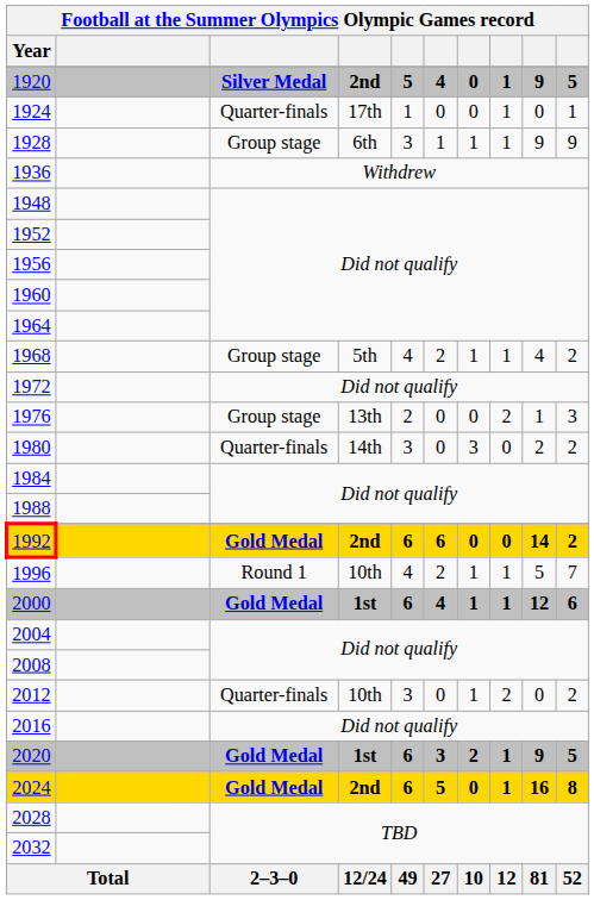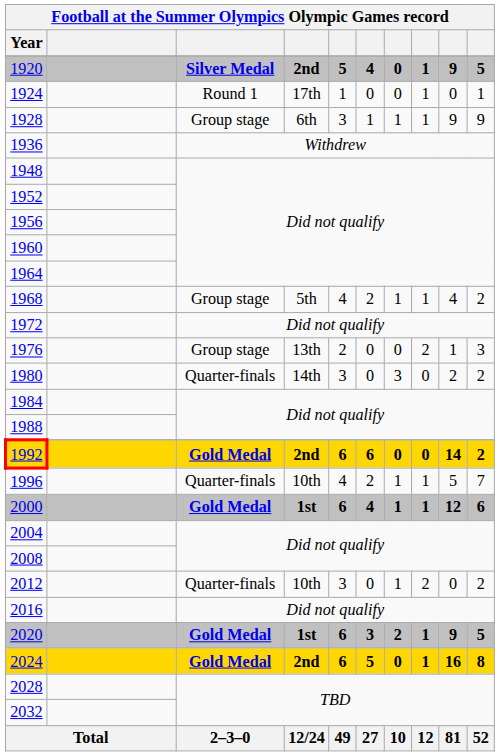 <table class="wikitable" style="text-align: center;">
 <tr>
 <th colspan=11><a href='#'>Football at the Summer Olympics</a> Olympic Games record</th>
 </tr>
 <tr>
 <th width=>Year</th>
 <th width=120px></th>
 <th width=100px></th>
 <th width=></th>
 <th width=20px></th>
 <th width=20px></th>
 <th width=20px></th>
 <th width=20px></th>
 <th width=20px></th>
 <th width=20px></th>
 </tr>
 <tr>
 </tr>
 <tr style="background:silver;">
 <td><a href='#'>1920</a></td>
 <td></td>
 <td><strong><a href='#'>Silver Medal</a></strong></td>
 <td><strong>2nd</strong></td>
 <td><strong>5</strong></td>
 <td><strong>4</strong></td>
 <td><strong>0</strong></td>
 <td><strong>1</strong></td>
 <td><strong>9</strong></td>
 <td><strong>5</strong></td>
 </tr>
 <tr>
 <td><a href='#'>1924</a></td>
 <td></td>
-<td>Quarter-finals</td>
+<td>Round 1</td>
 <td>17th</td>
 <td>1</td>
 <td>0</td>
 <td>0</td>
 <td>1</td>
 <td>0</td>
 <td>1</td>
 </tr>
 <tr>
 <td><a href='#'>1928</a></td>
 <td></td>
 <td>Group stage</td>
 <td>6th</td>
 <td>3</td>
 <td>1</td>
 <td>1</td>
 <td>1</td>
 <td>9</td>
 <td>9</td>
 </tr>
 <tr>
 <td><a href='#'>1936</a></td>
 <td></td>
 <td colspan="8"><em>Withdrew</em></td>
 </tr>
 <tr>
 <td><a href='#'>1948</a></td>
 <td></td>
 <td rowspan=5 colspan=8><em>Did not qualify</em></td>
 </tr>
 <tr>
 <td><a href='#'>1952</a></td>
 <td></td>
 </tr>
 <tr>
 <td><a href='#'>1956</a></td>
 <td></td>
 </tr>
 <tr>
 <td><a href='#'>1960</a></td>
 <td></td>
 </tr>
 <tr>
 <td><a href='#'>1964</a></td>
 <td></td>
 </tr>
 <tr>
 <td><a href='#'>1968</a></td>
 <td></td>
 <td>Group stage</td>
 <td>5th</td>
 <td>4</td>
 <td>2</td>
 <td>1</td>
 <td>1</td>
 <td>4</td>
 <td>2</td>
 </tr>
 <tr>
 <td><a href='#'>1972</a></td>
 <td></td>
 <td colspan="8"><em>Did not qualify</em></td>
 </tr>
 <tr>
 <td><a href='#'>1976</a></td>
 <td></td>
 <td>Group stage</td>
 <td>13th</td>
 <td>2</td>
 <td>0</td>
 <td>0</td>
 <td>2</td>
 <td>1</td>
 <td>3</td>
 </tr>
 <tr>
 <td><a href='#'>1980</a></td>
 <td></td>
 <td>Quarter-finals</td>
 <td>14th</td>
 <td>3</td>
 <td>0</td>
 <td>3</td>
 <td>0</td>
 <td>2</td>
 <td>2</td>
 </tr>
 <tr>
 <td><a href='#'>1984</a></td>
 <td></td>
 <td colspan="9" rowspan="2"><em>Did not qualify</em></td>
 </tr>
 <tr>
 <td><a href='#'>1988</a></td>
 <td></td>
 </tr>
 <tr>
 </tr>
 <tr style="background:gold;">
 <td style="border: 3px solid red"><a href='#'>1992</a></td>
 <td></td>
 <td><strong><a href='#'>Gold Medal</a></strong></td>
 <td><strong>2nd</strong></td>
 <td><strong>6</strong></td>
 <td><strong>6</strong></td>
 <td><strong>0</strong></td>
 <td><strong>0</strong></td>
 <td><strong>14</strong></td>
 <td><strong>2</strong></td>
 </tr>
 <tr>
 <td><a href='#'>1996</a></td>
 <td></td>
-<td>Round 1</td>
+<td>Quarter-finals</td>
 <td>10th</td>
 <td>4</td>
 <td>2</td>
 <td>1</td>
 <td>1</td>
 <td>5</td>
 <td>7</td>
 </tr>
 <tr style="background:silver;">
 <td><a href='#'>2000</a></td>
 <td></td>
 <td><strong><a href='#'>Gold Medal</a></strong></td>
 <td><strong>1st</strong></td>
 <td><strong>6</strong></td>
 <td><strong>4</strong></td>
 <td><strong>1</strong></td>
 <td><strong>1</strong></td>
 <td><strong>12</strong></td>
 <td><strong>6</strong></td>
 </tr>
 <tr>
 <td><a href='#'>2004</a></td>
 <td></td>
 <td colspan="8" rowspan="2"><em>Did not qualify</em></td>
 </tr>
 <tr>
 <td><a href='#'>2008</a></td>
 <td></td>
 </tr>
 <tr>
 <td><a href='#'>2012</a></td>
 <td></td>
 <td>Quarter-finals</td>
 <td>10th</td>
 <td>3</td>
 <td>0</td>
 <td>1</td>
 <td>2</td>
 <td>0</td>
 <td>2</td>
 </tr>
 <tr>
 <td><a href='#'>2016</a></td>
 <td></td>
 <td colspan="8"><em>Did not qualify</em></td>
 </tr>
 <tr>
 </tr>
 <tr style="background:silver;">
 <td><a href='#'>2020</a></td>
 <td></td>
 <td><strong><a href='#'>Gold Medal</a></strong></td>
 <td><strong>1st</strong></td>
 <td><strong>6</strong></td>
 <td><strong>3</strong></td>
 <td><strong>2</strong></td>
 <td><strong>1</strong></td>
 <td><strong>9</strong></td>
 <td><strong>5</strong></td>
 </tr>
 <tr style="background:gold;">
 <td><a href='#'>2024</a></td>
 <td></td>
 <td><strong><a href='#'>Gold Medal</a></strong></td>
 <td><strong>2nd</strong></td>
 <td><strong>6</strong></td>
 <td><strong>5</strong></td>
 <td><strong>0</strong></td>
 <td><strong>1</strong></td>
 <td><strong>16</strong></td>
 <td><strong>8</strong></td>
 </tr>
 <tr>
 <td><a href='#'>2028</a></td>
 <td></td>
 <td colspan=8 rowspan=2><em>TBD</em></td>
 </tr>
 <tr>
 <td><a href='#'>2032</a></td>
 <td></td>
 </tr>
 <tr>
 <th colspan=2>Total</th>
 <th>2–3–0</th>
 <th>12/24</th>
 <th>49</th>
 <th>27</th>
 <th>10</th>
 <th>12</th>
 <th>81</th>
 <th>52</th>
 </tr>
 </table>
